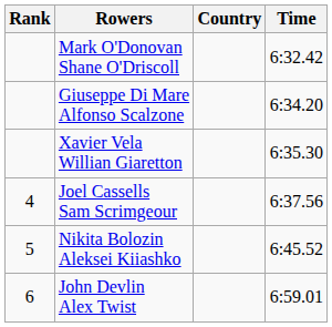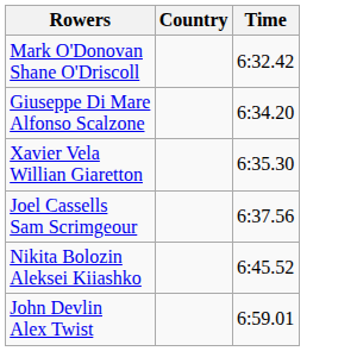 <table class="wikitable" style="text-align:center">
 <tr>
-<th>Rank</th>
 <th>Rowers</th>
 <th>Country</th>
 <th>Time</th>
 </tr>
 <tr>
-<td></td>
 <td align="left"><a href='#'>Mark O'Donovan</a><br><a href='#'>Shane O'Driscoll</a></td>
 <td align="left"></td>
 <td>6:32.42</td>
 </tr>
 <tr>
-<td></td>
 <td align="left"><a href='#'>Giuseppe Di Mare</a><br><a href='#'>Alfonso Scalzone</a></td>
 <td align="left"></td>
 <td>6:34.20</td>
 </tr>
 <tr>
-<td></td>
 <td align="left"><a href='#'>Xavier Vela</a><br><a href='#'>Willian Giaretton</a></td>
 <td align="left"></td>
 <td>6:35.30</td>
 </tr>
 <tr>
-<td>4</td>
 <td align="left"><a href='#'>Joel Cassells</a><br><a href='#'>Sam Scrimgeour</a></td>
 <td align="left"></td>
 <td>6:37.56</td>
 </tr>
 <tr>
-<td>5</td>
 <td align="left"><a href='#'>Nikita Bolozin</a><br><a href='#'>Aleksei Kiiashko</a></td>
 <td align="left"></td>
 <td>6:45.52</td>
 </tr>
 <tr>
-<td>6</td>
 <td align="left"><a href='#'>John Devlin</a><br><a href='#'>Alex Twist</a></td>
 <td align="left"></td>
 <td>6:59.01</td>
 </tr>
 </table>
